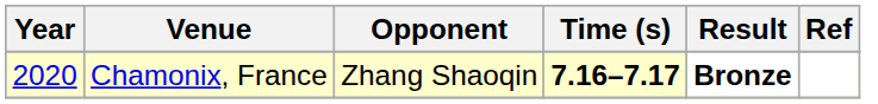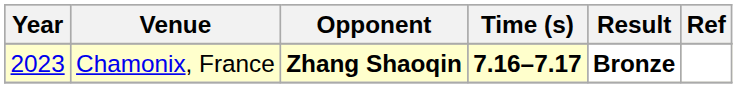 <table class="sortable wikitable" style="font-size: 90%;">
 <tr>
 <th>Year</th>
 <th>Venue</th>
 <th>Opponent</th>
 <th>Time (s)</th>
 <th>Result</th>
 <th>Ref</th>
 </tr>
 <tr>
 </tr>
 <tr style="background:#ffffcc">
-<td align="center"><a href='#'>2020</a></td>
+<td align="center"><a href='#'>2023</a></td>
 <td align="left"><a href='#'>Chamonix</a>, France</td>
-<td align="left"> Zhang Shaoqin</td>
+<td align="left"><strong> Zhang Shaoqin</strong></td>
 <td align="left"><strong>7.16–7.17</strong></td>
 <td style="text-align:left; background:white"> <strong>Bronze</strong></td>
 <td style="text-align:center; background:white"></td>
 </tr>
 <tr>
 </tr>
 </table>
